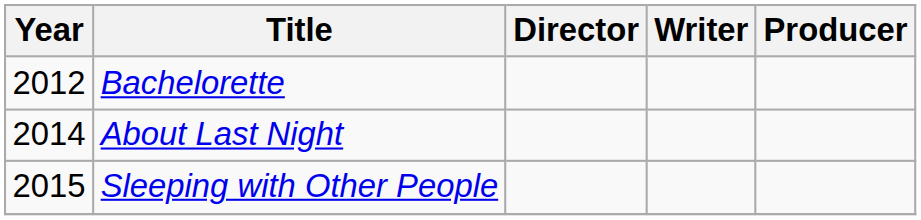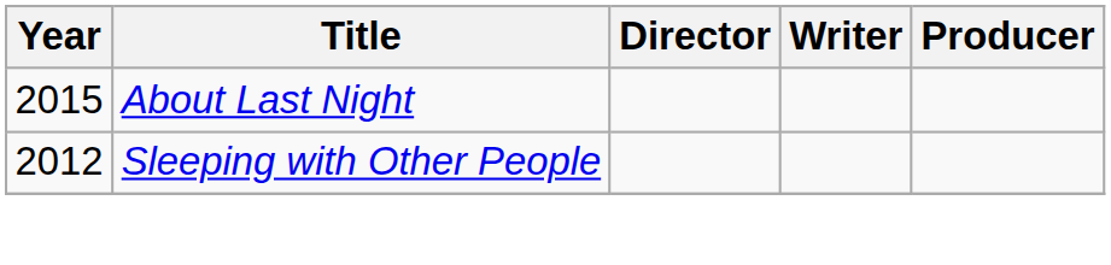 <table class="wikitable">
 <tr>
 <th>Year</th>
 <th>Title</th>
 <th>Director</th>
 <th>Writer</th>
 <th>Producer</th>
 </tr>
 <tr>
-<td>2012</td>
-<td><em><a href='#'>Bachelorette</a></em></td>
-<td></td>
-<td></td>
-<td></td>
-</tr>
-<tr>
-<td>2014</td>
+<td>2015</td>
 <td><em><a href='#'>About Last Night</a></em></td>
 <td></td>
 <td></td>
 <td></td>
 </tr>
 <tr>
-<td>2015</td>
+<td>2012</td>
 <td><em><a href='#'>Sleeping with Other People</a></em></td>
 <td></td>
 <td></td>
 <td></td>
 </tr>
 <tr>
 </tr>
 </table>
